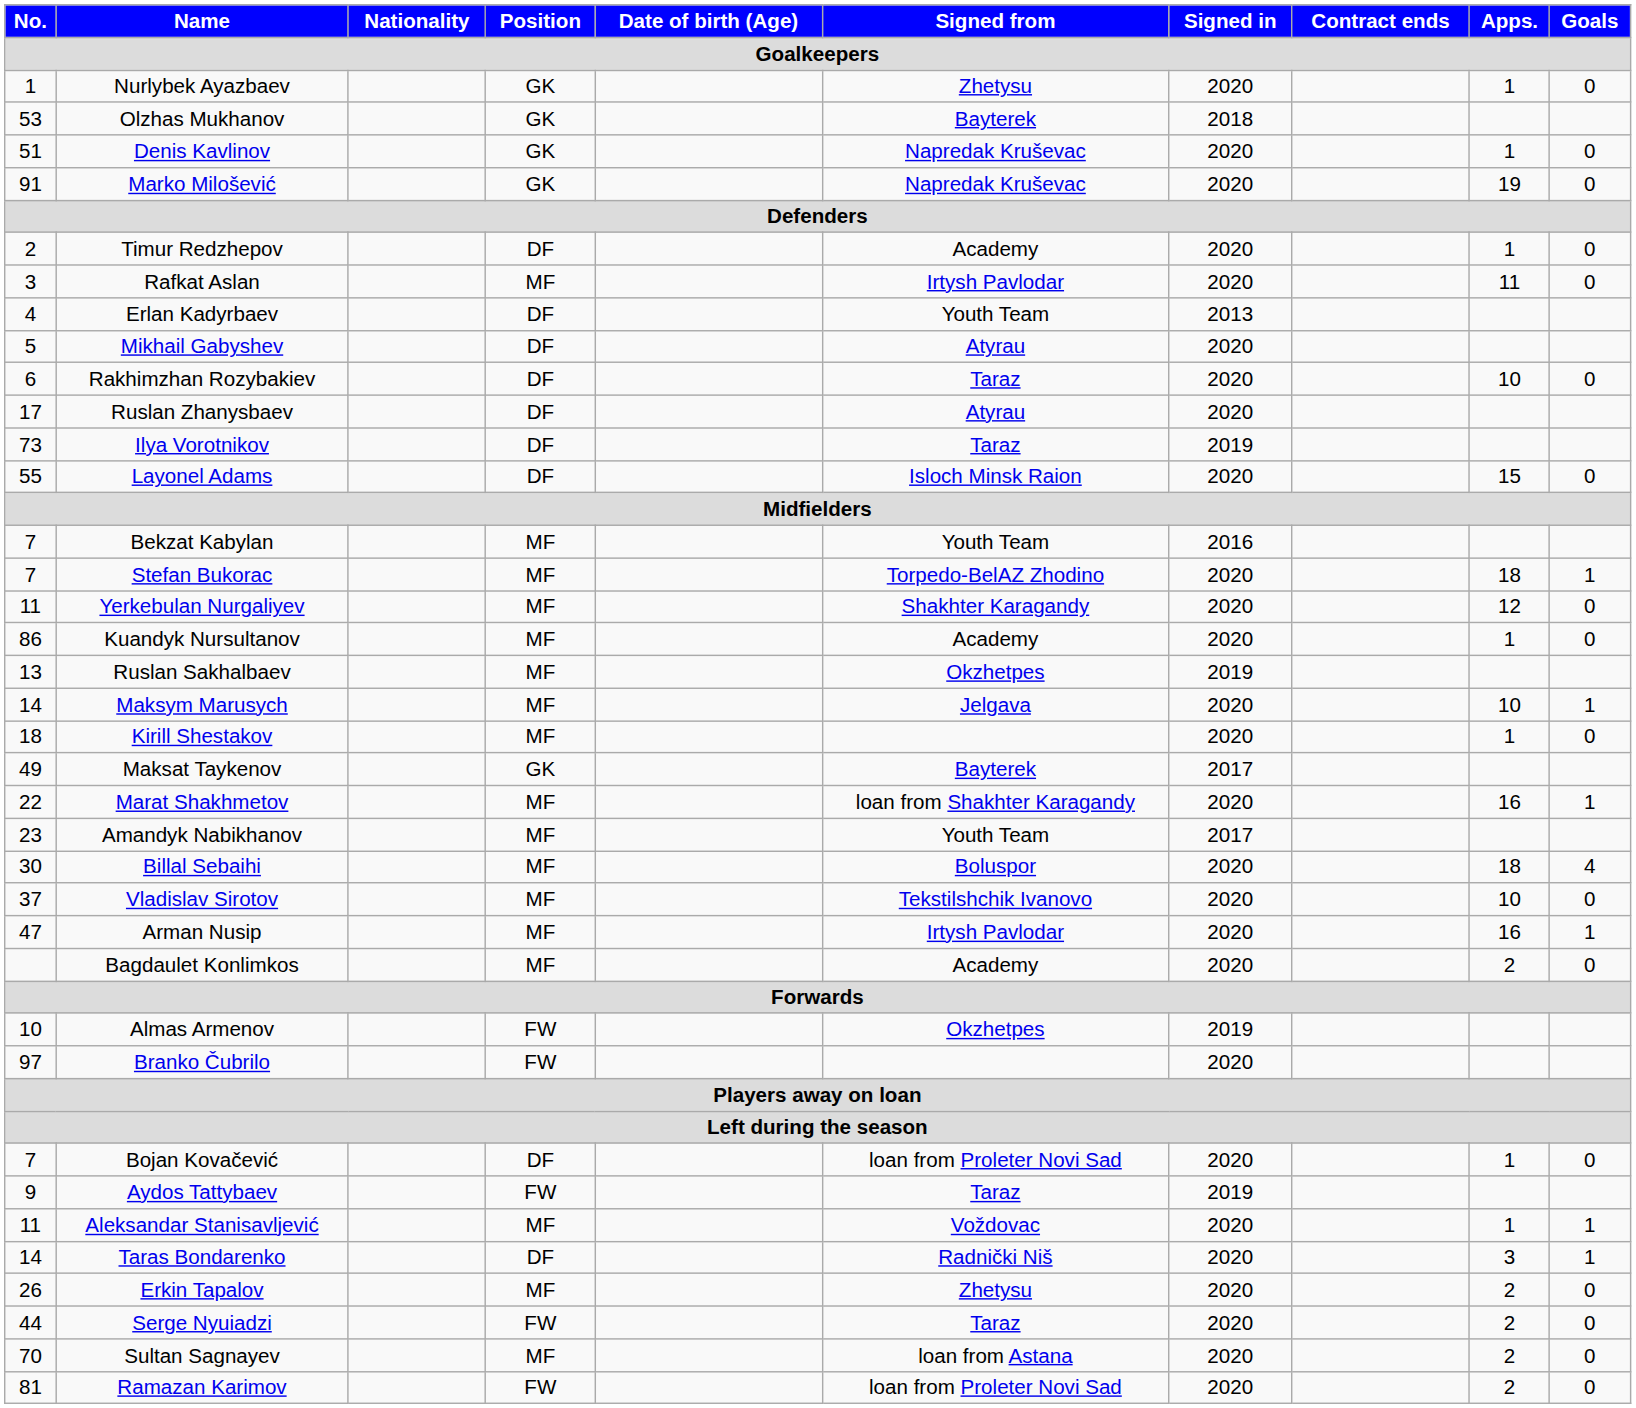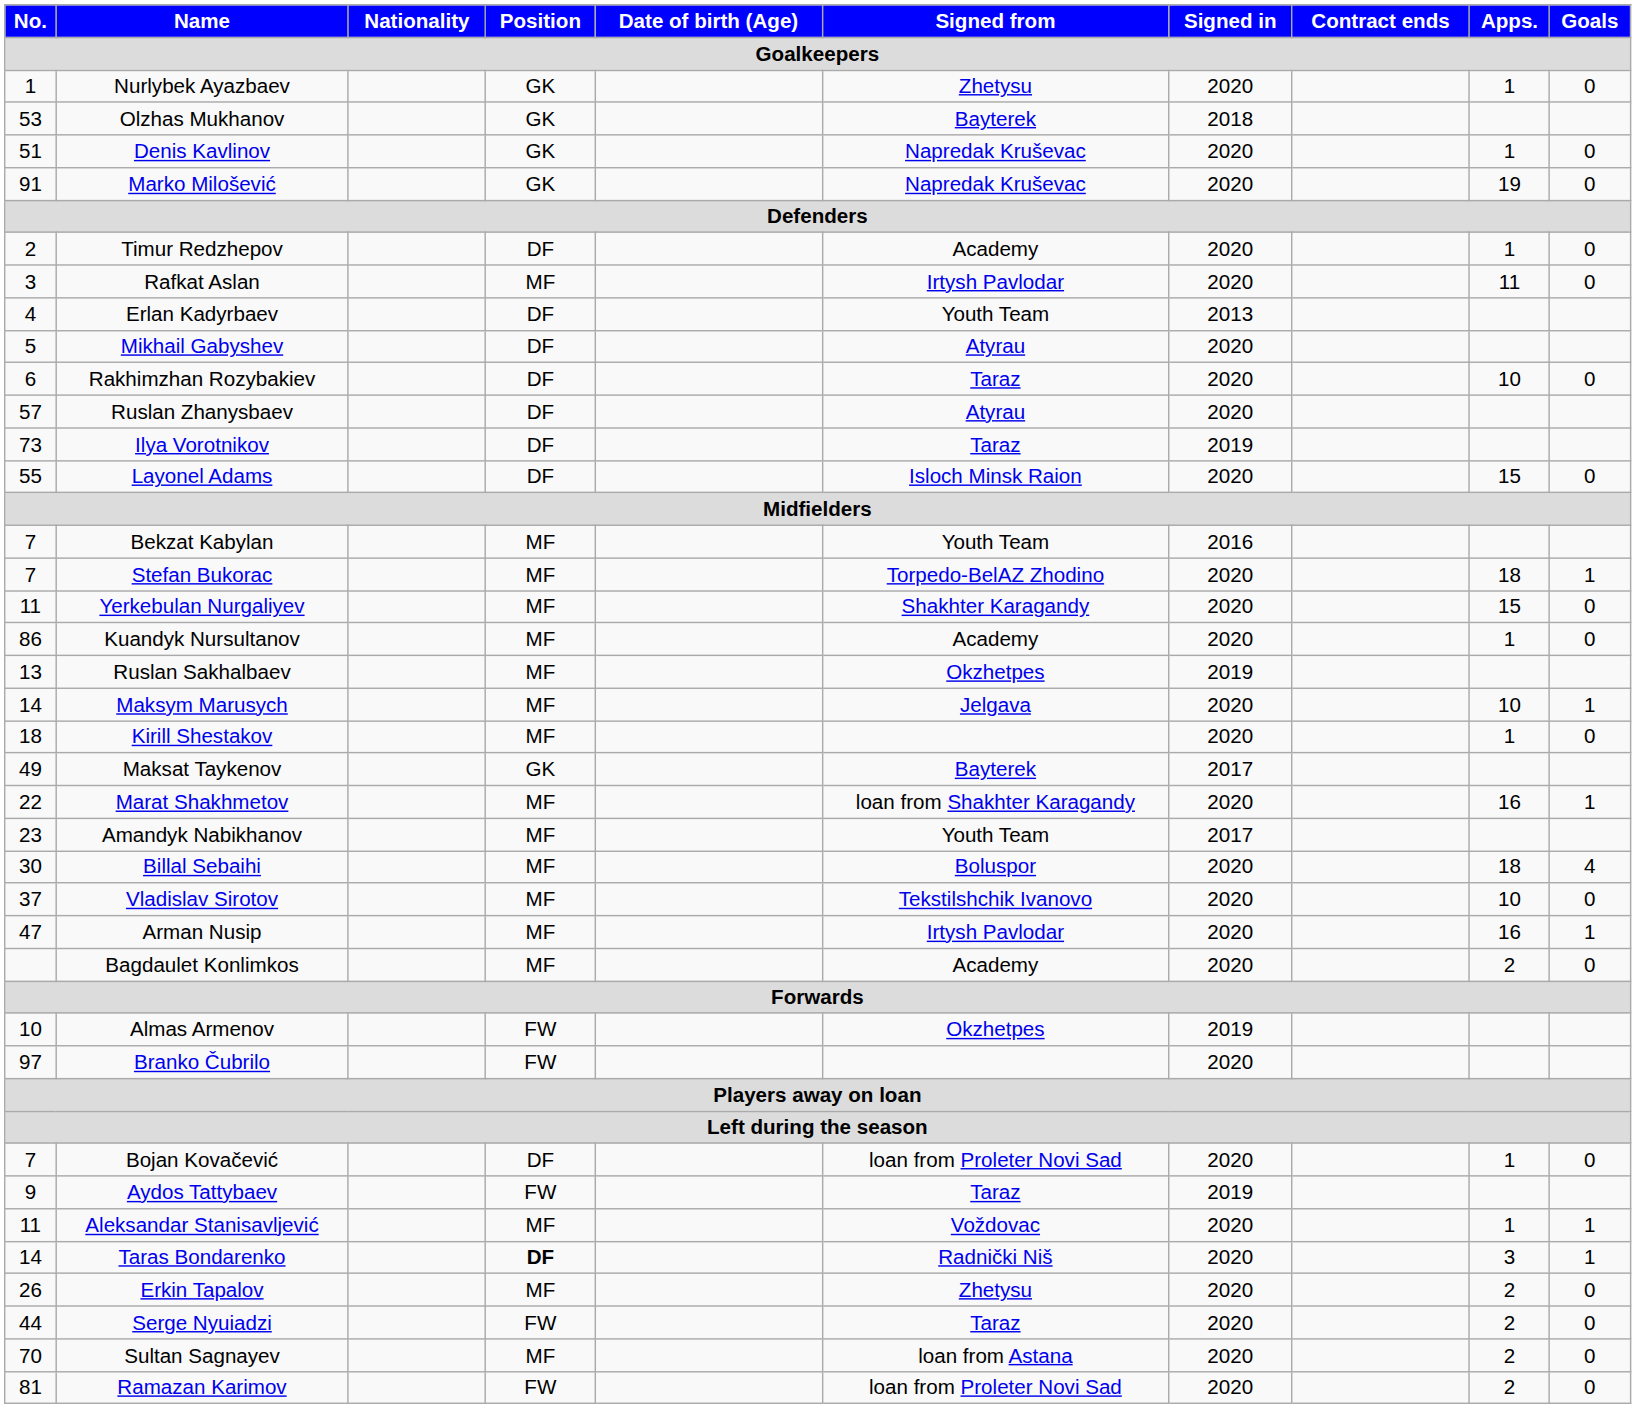 <table class="wikitable"  style="text-align:center; font-size:90%; width:90%;">
 <tr>
 <th style="background:#0000ff; color:white; text-align:center;">No.</th>
 <th style="background:#0000ff; color:white; text-align:center;">Name</th>
 <th style="background:#0000ff; color:white; text-align:center;">Nationality</th>
 <th style="background:#0000ff; color:white; text-align:center;">Position</th>
 <th style="background:#0000ff; color:white; text-align:center;">Date of birth (Age)</th>
 <th style="background:#0000ff; color:white; text-align:center;">Signed from</th>
 <th style="background:#0000ff; color:white; text-align:center;">Signed in</th>
 <th style="background:#0000ff; color:white; text-align:center;">Contract ends</th>
 <th style="background:#0000ff; color:white; text-align:center;">Apps.</th>
 <th style="background:#0000ff; color:white; text-align:center;">Goals</th>
 </tr>
 <tr>
 <th colspan="11"  style="background:#dcdcdc; text-align:center;">Goalkeepers</th>
 </tr>
 <tr>
 <td>1</td>
 <td>Nurlybek Ayazbaev</td>
 <td></td>
 <td>GK</td>
 <td></td>
 <td><a href='#'>Zhetysu</a></td>
 <td>2020</td>
 <td></td>
 <td>1</td>
 <td>0</td>
 </tr>
 <tr>
 <td>53</td>
 <td>Olzhas Mukhanov</td>
 <td></td>
 <td>GK</td>
 <td></td>
 <td><a href='#'>Bayterek</a></td>
 <td>2018</td>
 <td></td>
 <td></td>
 <td></td>
 </tr>
 <tr>
 <td>51</td>
 <td><a href='#'>Denis Kavlinov</a></td>
 <td></td>
 <td>GK</td>
 <td></td>
 <td><a href='#'>Napredak Kruševac</a></td>
 <td>2020</td>
 <td></td>
 <td>1</td>
 <td>0</td>
 </tr>
 <tr>
 <td>91</td>
 <td><a href='#'>Marko Milošević</a></td>
 <td></td>
 <td>GK</td>
 <td></td>
 <td><a href='#'>Napredak Kruševac</a></td>
 <td>2020</td>
 <td></td>
 <td>19</td>
 <td>0</td>
 </tr>
 <tr>
 <th colspan="11"  style="background:#dcdcdc; text-align:center;">Defenders</th>
 </tr>
 <tr>
 <td>2</td>
 <td>Timur Redzhepov</td>
 <td></td>
 <td>DF</td>
 <td></td>
 <td>Academy</td>
 <td>2020</td>
 <td></td>
 <td>1</td>
 <td>0</td>
 </tr>
 <tr>
 <td>3</td>
 <td>Rafkat Aslan</td>
 <td></td>
 <td>MF</td>
 <td></td>
 <td><a href='#'>Irtysh Pavlodar</a></td>
 <td>2020</td>
 <td></td>
 <td>11</td>
 <td>0</td>
 </tr>
 <tr>
 <td>4</td>
 <td>Erlan Kadyrbaev</td>
 <td></td>
 <td>DF</td>
 <td></td>
 <td>Youth Team</td>
 <td>2013</td>
 <td></td>
 <td></td>
 <td></td>
 </tr>
 <tr>
 <td>5</td>
 <td><a href='#'>Mikhail Gabyshev</a></td>
 <td></td>
 <td>DF</td>
 <td></td>
 <td><a href='#'>Atyrau</a></td>
 <td>2020</td>
 <td></td>
 <td></td>
 <td></td>
 </tr>
 <tr>
 <td>6</td>
 <td>Rakhimzhan Rozybakiev</td>
 <td></td>
 <td>DF</td>
 <td></td>
 <td><a href='#'>Taraz</a></td>
 <td>2020</td>
 <td></td>
 <td>10</td>
 <td>0</td>
 </tr>
 <tr>
-<td>17</td>
+<td>57</td>
 <td>Ruslan Zhanysbaev</td>
 <td></td>
 <td>DF</td>
 <td></td>
 <td><a href='#'>Atyrau</a></td>
 <td>2020</td>
 <td></td>
 <td></td>
 <td></td>
 </tr>
 <tr>
 <td>73</td>
 <td><a href='#'>Ilya Vorotnikov</a></td>
 <td></td>
 <td>DF</td>
 <td></td>
 <td><a href='#'>Taraz</a></td>
 <td>2019</td>
 <td></td>
 <td></td>
 <td></td>
 </tr>
 <tr>
 <td>55</td>
 <td><a href='#'>Layonel Adams</a></td>
 <td></td>
 <td>DF</td>
 <td></td>
 <td><a href='#'>Isloch Minsk Raion</a></td>
 <td>2020</td>
 <td></td>
 <td>15</td>
 <td>0</td>
 </tr>
 <tr>
 <th colspan="11"  style="background:#dcdcdc; text-align:center;">Midfielders</th>
 </tr>
 <tr>
 <td>7</td>
 <td>Bekzat Kabylan</td>
 <td></td>
 <td>MF</td>
 <td></td>
 <td>Youth Team</td>
 <td>2016</td>
 <td></td>
 <td></td>
 <td></td>
 </tr>
 <tr>
 <td>7</td>
 <td><a href='#'>Stefan Bukorac</a></td>
 <td></td>
 <td>MF</td>
 <td></td>
 <td><a href='#'>Torpedo-BelAZ Zhodino</a></td>
 <td>2020</td>
 <td></td>
 <td>18</td>
 <td>1</td>
 </tr>
 <tr>
 <td>11</td>
 <td><a href='#'>Yerkebulan Nurgaliyev</a></td>
 <td></td>
 <td>MF</td>
 <td></td>
 <td><a href='#'>Shakhter Karagandy</a></td>
 <td>2020</td>
 <td></td>
-<td>12</td>
+<td>15</td>
 <td>0</td>
 </tr>
 <tr>
 <td>86</td>
 <td>Kuandyk Nursultanov</td>
 <td></td>
 <td>MF</td>
 <td></td>
 <td>Academy</td>
 <td>2020</td>
 <td></td>
 <td>1</td>
 <td>0</td>
 </tr>
 <tr>
 <td>13</td>
 <td>Ruslan Sakhalbaev</td>
 <td></td>
 <td>MF</td>
 <td></td>
 <td><a href='#'>Okzhetpes</a></td>
 <td>2019</td>
 <td></td>
 <td></td>
 <td></td>
 </tr>
 <tr>
 <td>14</td>
 <td><a href='#'>Maksym Marusych</a></td>
 <td></td>
 <td>MF</td>
 <td></td>
 <td><a href='#'>Jelgava</a></td>
 <td>2020</td>
 <td></td>
 <td>10</td>
 <td>1</td>
 </tr>
 <tr>
 <td>18</td>
 <td><a href='#'>Kirill Shestakov</a></td>
 <td></td>
 <td>MF</td>
 <td></td>
 <td></td>
 <td>2020</td>
 <td></td>
 <td>1</td>
 <td>0</td>
 </tr>
 <tr>
 <td>49</td>
 <td>Maksat Taykenov</td>
 <td></td>
 <td>GK</td>
 <td></td>
 <td><a href='#'>Bayterek</a></td>
 <td>2017</td>
 <td></td>
 <td></td>
 <td></td>
 </tr>
 <tr>
 <td>22</td>
 <td><a href='#'>Marat Shakhmetov</a></td>
 <td></td>
 <td>MF</td>
 <td></td>
 <td>loan from <a href='#'>Shakhter Karagandy</a></td>
 <td>2020</td>
 <td></td>
 <td>16</td>
 <td>1</td>
 </tr>
 <tr>
 <td>23</td>
 <td>Amandyk Nabikhanov</td>
 <td></td>
 <td>MF</td>
 <td></td>
 <td>Youth Team</td>
 <td>2017</td>
 <td></td>
 <td></td>
 <td></td>
 </tr>
 <tr>
 <td>30</td>
 <td><a href='#'>Billal Sebaihi</a></td>
 <td></td>
 <td>MF</td>
 <td></td>
 <td><a href='#'>Boluspor</a></td>
 <td>2020</td>
 <td></td>
 <td>18</td>
 <td>4</td>
 </tr>
 <tr>
 <td>37</td>
 <td><a href='#'>Vladislav Sirotov</a></td>
 <td></td>
 <td>MF</td>
 <td></td>
 <td><a href='#'>Tekstilshchik Ivanovo</a></td>
 <td>2020</td>
 <td></td>
 <td>10</td>
 <td>0</td>
 </tr>
 <tr>
 <td>47</td>
 <td>Arman Nusip</td>
 <td></td>
 <td>MF</td>
 <td></td>
 <td><a href='#'>Irtysh Pavlodar</a></td>
 <td>2020</td>
 <td></td>
 <td>16</td>
 <td>1</td>
 </tr>
 <tr>
 <td></td>
 <td>Bagdaulet Konlimkos</td>
 <td></td>
 <td>MF</td>
 <td></td>
 <td>Academy</td>
 <td>2020</td>
 <td></td>
 <td>2</td>
 <td>0</td>
 </tr>
 <tr>
 <th colspan="11"  style="background:#dcdcdc; text-align:center;">Forwards</th>
 </tr>
 <tr>
 <td>10</td>
 <td>Almas Armenov</td>
 <td></td>
 <td>FW</td>
 <td></td>
 <td><a href='#'>Okzhetpes</a></td>
 <td>2019</td>
 <td></td>
 <td></td>
 <td></td>
 </tr>
 <tr>
 <td>97</td>
 <td><a href='#'>Branko Čubrilo</a></td>
 <td></td>
 <td>FW</td>
 <td></td>
 <td></td>
 <td>2020</td>
 <td></td>
 <td></td>
 <td></td>
 </tr>
 <tr>
 <th colspan="11"  style="background:#dcdcdc; text-align:center;">Players away on loan</th>
 </tr>
 <tr>
 <th colspan="11"  style="background:#dcdcdc; text-align:center;">Left during the season</th>
 </tr>
 <tr>
 <td>7</td>
 <td>Bojan Kovačević</td>
 <td></td>
 <td>DF</td>
 <td></td>
 <td>loan from <a href='#'>Proleter Novi Sad</a></td>
 <td>2020</td>
 <td></td>
 <td>1</td>
 <td>0</td>
 </tr>
 <tr>
 <td>9</td>
 <td><a href='#'>Aydos Tattybaev</a></td>
 <td></td>
 <td>FW</td>
 <td></td>
 <td><a href='#'>Taraz</a></td>
 <td>2019</td>
 <td></td>
 <td></td>
 <td></td>
 </tr>
 <tr>
 <td>11</td>
 <td><a href='#'>Aleksandar Stanisavljević</a></td>
 <td></td>
 <td>MF</td>
 <td></td>
 <td><a href='#'>Voždovac</a></td>
 <td>2020</td>
 <td></td>
 <td>1</td>
 <td>1</td>
 </tr>
 <tr>
 <td>14</td>
 <td><a href='#'>Taras Bondarenko</a></td>
 <td></td>
-<td>DF</td>
+<td><strong>DF</strong></td>
 <td></td>
 <td><a href='#'>Radnički Niš</a></td>
 <td>2020</td>
 <td></td>
 <td>3</td>
 <td>1</td>
 </tr>
 <tr>
 <td>26</td>
 <td><a href='#'>Erkin Tapalov</a></td>
 <td></td>
 <td>MF</td>
 <td></td>
 <td><a href='#'>Zhetysu</a></td>
 <td>2020</td>
 <td></td>
 <td>2</td>
 <td>0</td>
 </tr>
 <tr>
 <td>44</td>
 <td><a href='#'>Serge Nyuiadzi</a></td>
 <td></td>
 <td>FW</td>
 <td></td>
 <td><a href='#'>Taraz</a></td>
 <td>2020</td>
 <td></td>
 <td>2</td>
 <td>0</td>
 </tr>
 <tr>
 <td>70</td>
 <td>Sultan Sagnayev</td>
 <td></td>
 <td>MF</td>
 <td></td>
 <td>loan from <a href='#'>Astana</a></td>
 <td>2020</td>
 <td></td>
 <td>2</td>
 <td>0</td>
 </tr>
 <tr>
 <td>81</td>
 <td><a href='#'>Ramazan Karimov</a></td>
 <td></td>
 <td>FW</td>
 <td></td>
 <td>loan from <a href='#'>Proleter Novi Sad</a></td>
 <td>2020</td>
 <td></td>
 <td>2</td>
 <td>0</td>
 </tr>
 </table>
